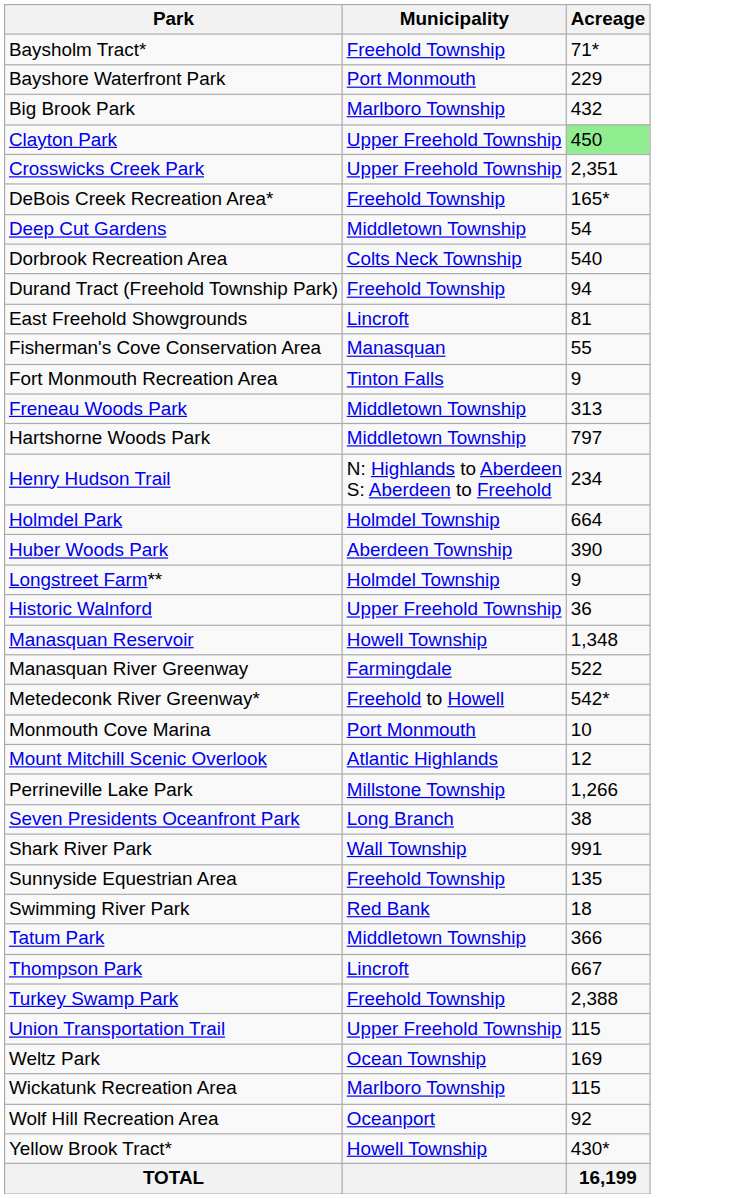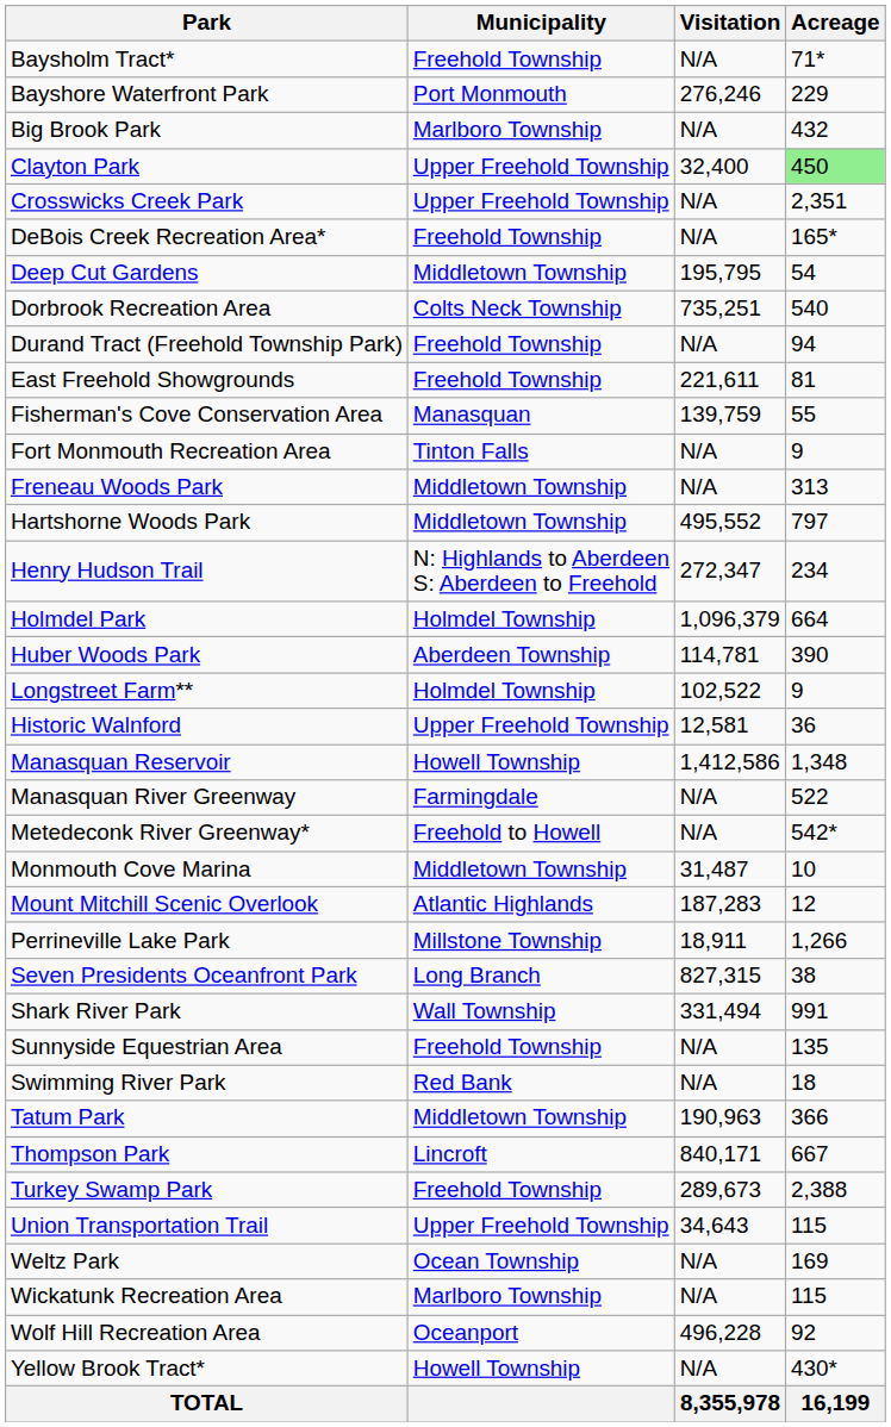 <table class="wikitable sortable">
 <tr>
 <th>Park</th>
 <th>Municipality</th>
+<th data-sort-type=number>Visitation</th>
 <th data-sort-type=number>Acreage</th>
 </tr>
 <tr>
 <td>Baysholm Tract*</td>
 <td><a href='#'>Freehold Township</a></td>
+<td>N/A</td>
 <td>71*</td>
 </tr>
 <tr>
 <td>Bayshore Waterfront Park</td>
 <td><a href='#'>Port Monmouth</a></td>
+<td>276,246</td>
 <td>229</td>
 </tr>
 <tr>
 <td>Big Brook Park</td>
 <td><a href='#'>Marlboro Township</a></td>
+<td>N/A</td>
 <td>432</td>
 </tr>
 <tr>
 <td><a href='#'>Clayton Park</a></td>
 <td><a href='#'>Upper Freehold Township</a></td>
+<td>32,400</td>
 <td style="background: lightgreen;">450</td>
 </tr>
 <tr>
 <td><a href='#'>Crosswicks Creek Park</a></td>
 <td><a href='#'>Upper Freehold Township</a></td>
+<td>N/A</td>
 <td>2,351</td>
 </tr>
 <tr>
 <td>DeBois Creek Recreation Area*</td>
 <td><a href='#'>Freehold Township</a></td>
+<td>N/A</td>
 <td>165*</td>
 </tr>
 <tr>
 <td><a href='#'>Deep Cut Gardens</a></td>
 <td><a href='#'>Middletown Township</a></td>
+<td>195,795</td>
 <td>54</td>
 </tr>
 <tr>
 <td>Dorbrook Recreation Area</td>
 <td><a href='#'>Colts Neck Township</a></td>
+<td>735,251</td>
 <td>540</td>
 </tr>
 <tr>
 <td>Durand Tract (Freehold Township Park)</td>
 <td><a href='#'>Freehold Township</a></td>
+<td>N/A</td>
 <td>94</td>
 </tr>
 <tr>
 <td>East Freehold Showgrounds</td>
-<td><a href='#'>Lincroft</a></td>
+<td><a href='#'>Freehold Township</a></td>
+<td>221,611</td>
 <td>81</td>
 </tr>
 <tr>
 <td>Fisherman's Cove Conservation Area</td>
 <td><a href='#'>Manasquan</a></td>
+<td>139,759</td>
 <td>55</td>
 </tr>
 <tr>
 <td>Fort Monmouth Recreation Area</td>
 <td><a href='#'>Tinton Falls</a></td>
+<td>N/A</td>
 <td>9</td>
 </tr>
 <tr>
 <td><a href='#'>Freneau Woods Park</a></td>
 <td><a href='#'>Middletown Township</a></td>
+<td>N/A</td>
 <td>313</td>
 </tr>
 <tr>
 <td>Hartshorne Woods Park</td>
 <td><a href='#'>Middletown Township</a></td>
+<td>495,552</td>
 <td>797</td>
 </tr>
 <tr>
 <td><a href='#'>Henry Hudson Trail</a></td>
 <td>N: <a href='#'>Highlands</a> to <a href='#'>Aberdeen</a><br>S: <a href='#'>Aberdeen</a> to <a href='#'>Freehold</a></td>
+<td>272,347</td>
 <td>234</td>
 </tr>
 <tr>
 <td><a href='#'>Holmdel Park</a></td>
 <td><a href='#'>Holmdel Township</a></td>
+<td>1,096,379</td>
 <td>664</td>
 </tr>
 <tr>
 <td><a href='#'>Huber Woods Park</a></td>
 <td><a href='#'>Aberdeen Township</a></td>
+<td>114,781</td>
 <td>390</td>
 </tr>
 <tr>
 <td><a href='#'>Longstreet Farm</a>**</td>
 <td><a href='#'>Holmdel Township</a></td>
+<td>102,522</td>
 <td>9</td>
 </tr>
 <tr>
 <td><a href='#'>Historic Walnford</a></td>
 <td><a href='#'>Upper Freehold Township</a></td>
+<td>12,581</td>
 <td>36</td>
 </tr>
 <tr>
 <td><a href='#'>Manasquan Reservoir</a></td>
 <td><a href='#'>Howell Township</a></td>
+<td>1,412,586</td>
 <td>1,348</td>
 </tr>
 <tr>
 <td>Manasquan River Greenway</td>
 <td><a href='#'>Farmingdale</a></td>
+<td>N/A</td>
 <td>522</td>
 </tr>
 <tr>
 <td>Metedeconk River Greenway*</td>
 <td><a href='#'>Freehold</a> to <a href='#'>Howell</a></td>
+<td>N/A</td>
 <td>542*</td>
 </tr>
 <tr>
 <td>Monmouth Cove Marina</td>
-<td><a href='#'>Port Monmouth</a></td>
+<td><a href='#'>Middletown Township</a></td>
+<td>31,487</td>
 <td>10</td>
 </tr>
 <tr>
 <td><a href='#'>Mount Mitchill Scenic Overlook</a></td>
 <td><a href='#'>Atlantic Highlands</a></td>
+<td>187,283</td>
 <td>12</td>
 </tr>
 <tr>
 <td>Perrineville Lake Park</td>
 <td><a href='#'>Millstone Township</a></td>
+<td>18,911</td>
 <td>1,266</td>
 </tr>
 <tr>
 <td><a href='#'>Seven Presidents Oceanfront Park</a></td>
 <td><a href='#'>Long Branch</a></td>
+<td>827,315</td>
 <td>38</td>
 </tr>
 <tr>
 <td>Shark River Park</td>
 <td><a href='#'>Wall Township</a></td>
+<td>331,494</td>
 <td>991</td>
 </tr>
 <tr>
 <td>Sunnyside Equestrian Area</td>
 <td><a href='#'>Freehold Township</a></td>
+<td>N/A</td>
 <td>135</td>
 </tr>
 <tr>
 <td>Swimming River Park</td>
 <td><a href='#'>Red Bank</a></td>
+<td>N/A</td>
 <td>18</td>
 </tr>
 <tr>
 <td><a href='#'>Tatum Park</a></td>
 <td><a href='#'>Middletown Township</a></td>
+<td>190,963</td>
 <td>366</td>
 </tr>
 <tr>
 <td><a href='#'>Thompson Park</a></td>
 <td><a href='#'>Lincroft</a></td>
+<td>840,171</td>
 <td>667</td>
 </tr>
 <tr>
 <td><a href='#'>Turkey Swamp Park</a></td>
 <td><a href='#'>Freehold Township</a></td>
+<td>289,673</td>
 <td>2,388</td>
 </tr>
 <tr>
 <td><a href='#'>Union Transportation Trail</a></td>
 <td><a href='#'>Upper Freehold Township</a></td>
+<td>34,643</td>
 <td>115</td>
 </tr>
 <tr>
 <td>Weltz Park</td>
 <td><a href='#'>Ocean Township</a></td>
+<td>N/A</td>
 <td>169</td>
 </tr>
 <tr>
 <td>Wickatunk Recreation Area</td>
 <td><a href='#'>Marlboro Township</a></td>
+<td>N/A</td>
 <td>115</td>
 </tr>
 <tr>
 <td>Wolf Hill Recreation Area</td>
 <td><a href='#'>Oceanport</a></td>
+<td>496,228</td>
 <td>92</td>
 </tr>
 <tr>
 <td>Yellow Brook Tract*</td>
 <td><a href='#'>Howell Township</a></td>
+<td>N/A</td>
 <td>430*</td>
 </tr>
 <tr>
 <th><strong>TOTAL</strong></th>
 <th></th>
+<th><strong>8,355,978</strong></th>
 <th>16,199</th>
 </tr>
 </table>
